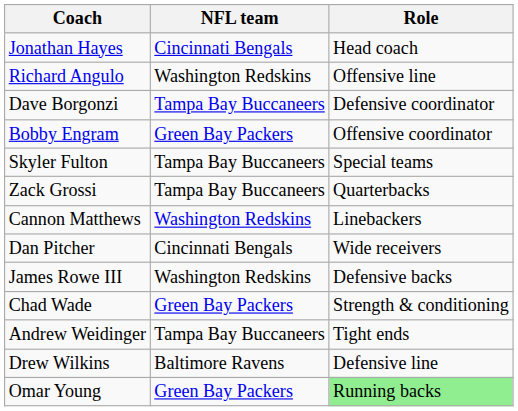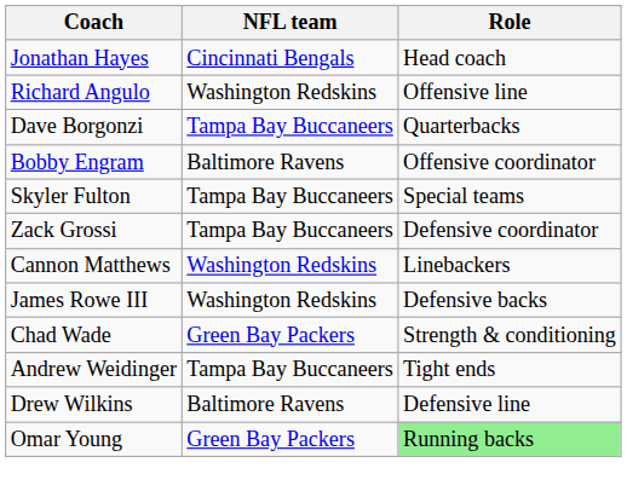 <table class="wikitable mw-collapsible mw-collapsed">
 <tr>
 <th>Coach</th>
 <th>NFL team</th>
 <th>Role</th>
 </tr>
 <tr>
 <td><a href='#'>Jonathan Hayes</a></td>
 <td><a href='#'>Cincinnati Bengals</a></td>
 <td>Head coach</td>
 </tr>
 <tr>
 <td><a href='#'>Richard Angulo</a></td>
 <td>Washington Redskins</td>
 <td>Offensive line</td>
 </tr>
 <tr>
 <td>Dave Borgonzi</td>
 <td><a href='#'>Tampa Bay Buccaneers</a></td>
-<td>Defensive coordinator</td>
+<td>Quarterbacks</td>
 </tr>
 <tr>
 <td><a href='#'>Bobby Engram</a></td>
-<td><a href='#'>Green Bay Packers</a></td>
+<td>Baltimore Ravens</td>
 <td>Offensive coordinator</td>
 </tr>
 <tr>
 <td>Skyler Fulton</td>
 <td>Tampa Bay Buccaneers</td>
 <td>Special teams</td>
 </tr>
 <tr>
 <td>Zack Grossi</td>
 <td>Tampa Bay Buccaneers</td>
-<td>Quarterbacks</td>
+<td>Defensive coordinator</td>
 </tr>
 <tr>
 <td>Cannon Matthews</td>
 <td><a href='#'>Washington Redskins</a></td>
 <td>Linebackers</td>
-</tr>
-<tr>
-<td>Dan Pitcher</td>
-<td>Cincinnati Bengals</td>
-<td>Wide receivers</td>
 </tr>
 <tr>
 <td>James Rowe III</td>
 <td>Washington Redskins</td>
 <td>Defensive backs</td>
 </tr>
 <tr>
 <td>Chad Wade</td>
 <td><a href='#'>Green Bay Packers</a></td>
 <td>Strength & conditioning</td>
 </tr>
 <tr>
 <td>Andrew Weidinger</td>
 <td>Tampa Bay Buccaneers</td>
 <td>Tight ends</td>
 </tr>
 <tr>
 <td>Drew Wilkins</td>
 <td>Baltimore Ravens</td>
 <td>Defensive line</td>
 </tr>
 <tr>
 <td>Omar Young</td>
 <td><a href='#'>Green Bay Packers</a></td>
 <td style="background: lightgreen;">Running backs</td>
 </tr>
 </table>
